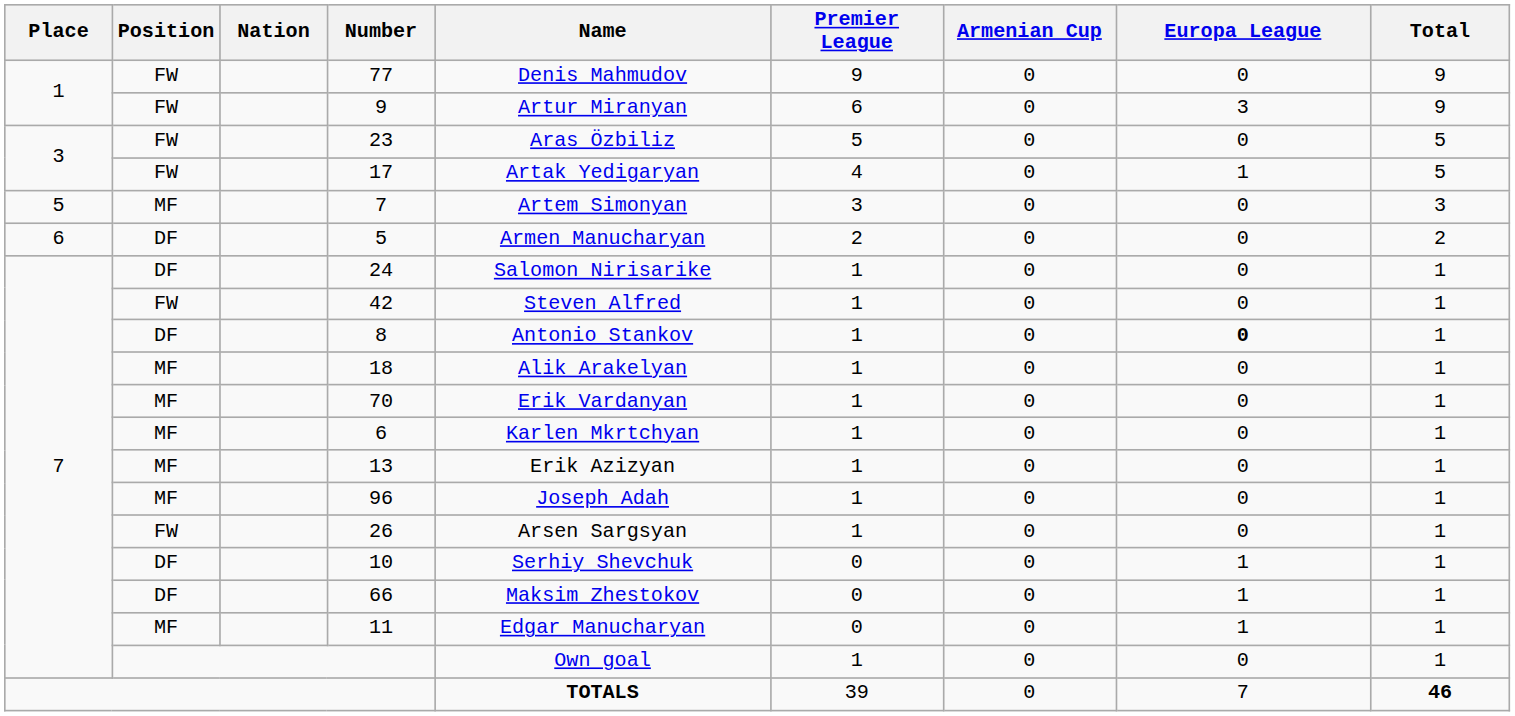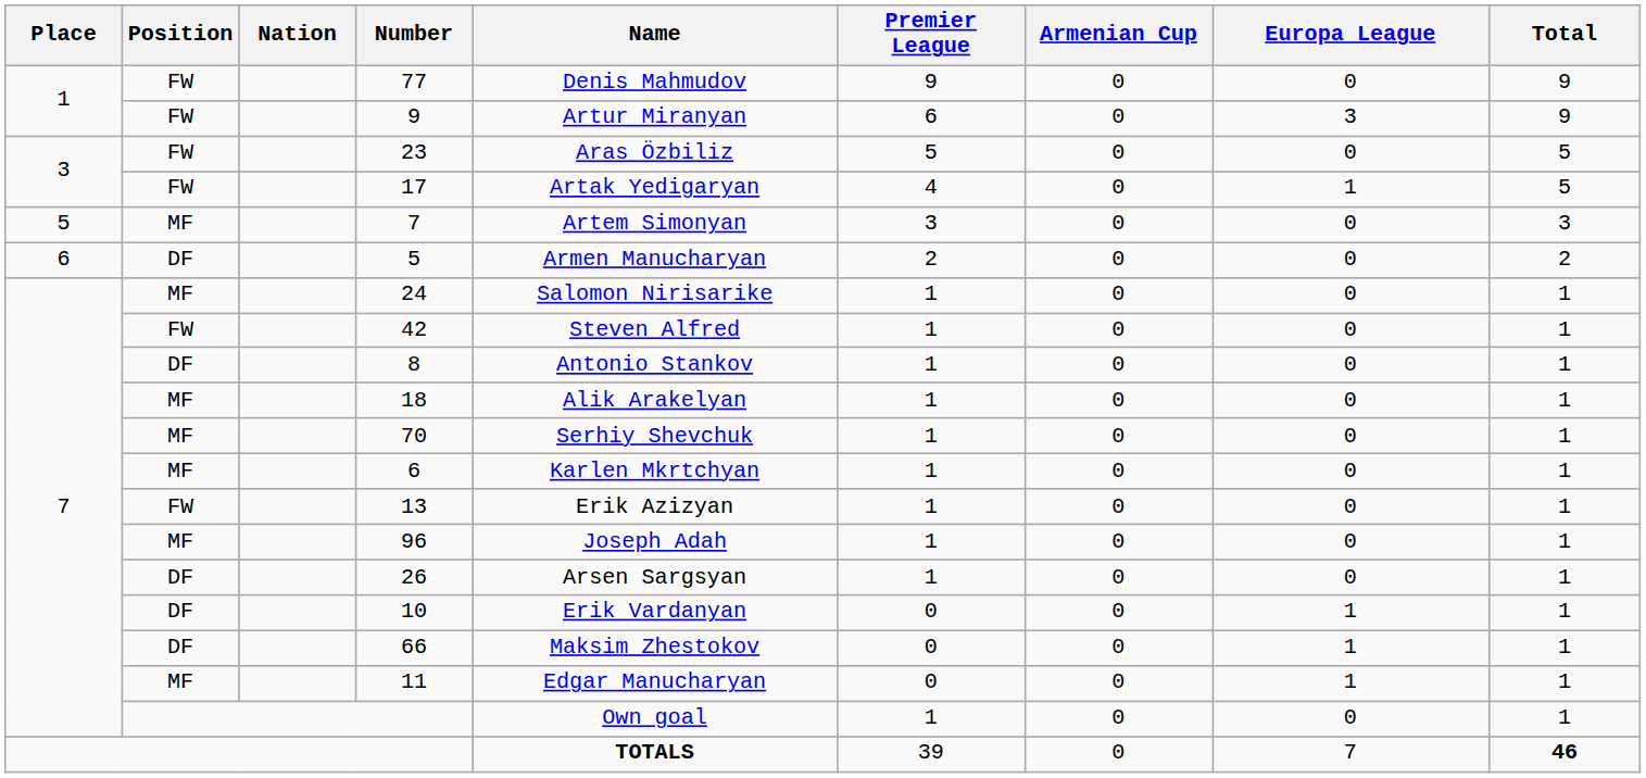 <table class="wikitable" style="font-size: 95%; text-align: center;">
 <tr>
 <th width=60>Place</th>
 <th width=60>Position</th>
 <th width=60>Nation</th>
 <th width=60>Number</th>
 <th width=200>Name</th>
 <th width=100><a href='#'>Premier League</a></th>
 <th width=100><a href='#'>Armenian Cup</a></th>
 <th width=150><a href='#'>Europa League</a></th>
 <th width=80><strong>Total</strong></th>
 </tr>
 <tr>
 <td rowspan="2">1</td>
 <td>FW</td>
 <td></td>
 <td>77</td>
 <td><a href='#'>Denis Mahmudov</a></td>
 <td>9</td>
 <td>0</td>
 <td>0</td>
 <td>9</td>
 </tr>
 <tr>
 <td>FW</td>
 <td></td>
 <td>9</td>
 <td><a href='#'>Artur Miranyan</a></td>
 <td>6</td>
 <td>0</td>
 <td>3</td>
 <td>9</td>
 </tr>
 <tr>
 <td rowspan="2">3</td>
 <td>FW</td>
 <td></td>
 <td>23</td>
 <td><a href='#'>Aras Özbiliz</a></td>
 <td>5</td>
 <td>0</td>
 <td>0</td>
 <td>5</td>
 </tr>
 <tr>
 <td>FW</td>
 <td></td>
 <td>17</td>
 <td><a href='#'>Artak Yedigaryan</a></td>
 <td>4</td>
 <td>0</td>
 <td>1</td>
 <td>5</td>
 </tr>
 <tr>
 <td>5</td>
 <td>MF</td>
 <td></td>
 <td>7</td>
 <td><a href='#'>Artem Simonyan</a></td>
 <td>3</td>
 <td>0</td>
 <td>0</td>
 <td>3</td>
 </tr>
 <tr>
 <td>6</td>
 <td>DF</td>
 <td></td>
 <td>5</td>
 <td><a href='#'>Armen Manucharyan</a></td>
 <td>2</td>
 <td>0</td>
 <td>0</td>
 <td>2</td>
 </tr>
 <tr>
 <td rowspan="13">7</td>
-<td>DF</td>
+<td>MF</td>
 <td></td>
 <td>24</td>
 <td><a href='#'>Salomon Nirisarike</a></td>
 <td>1</td>
 <td>0</td>
 <td>0</td>
 <td>1</td>
 </tr>
 <tr>
 <td>FW</td>
 <td></td>
 <td>42</td>
 <td><a href='#'>Steven Alfred</a></td>
 <td>1</td>
 <td>0</td>
 <td>0</td>
 <td>1</td>
 </tr>
 <tr>
 <td>DF</td>
 <td></td>
 <td>8</td>
 <td><a href='#'>Antonio Stankov</a></td>
 <td>1</td>
 <td>0</td>
-<td><strong>0</strong></td>
+<td>0</td>
 <td>1</td>
 </tr>
 <tr>
 <td>MF</td>
 <td></td>
 <td>18</td>
 <td><a href='#'>Alik Arakelyan</a></td>
 <td>1</td>
 <td>0</td>
 <td>0</td>
 <td>1</td>
 </tr>
 <tr>
 <td>MF</td>
 <td></td>
 <td>70</td>
-<td><a href='#'>Erik Vardanyan</a></td>
+<td><a href='#'>Serhiy Shevchuk</a></td>
 <td>1</td>
 <td>0</td>
 <td>0</td>
 <td>1</td>
 </tr>
 <tr>
 <td>MF</td>
 <td></td>
 <td>6</td>
 <td><a href='#'>Karlen Mkrtchyan</a></td>
 <td>1</td>
 <td>0</td>
 <td>0</td>
 <td>1</td>
 </tr>
 <tr>
-<td>MF</td>
+<td>FW</td>
 <td></td>
 <td>13</td>
 <td>Erik Azizyan</td>
 <td>1</td>
 <td>0</td>
 <td>0</td>
 <td>1</td>
 </tr>
 <tr>
 <td>MF</td>
 <td></td>
 <td>96</td>
 <td><a href='#'>Joseph Adah</a></td>
 <td>1</td>
 <td>0</td>
 <td>0</td>
 <td>1</td>
 </tr>
 <tr>
-<td>FW</td>
+<td>DF</td>
 <td></td>
 <td>26</td>
 <td>Arsen Sargsyan</td>
 <td>1</td>
 <td>0</td>
 <td>0</td>
 <td>1</td>
 </tr>
 <tr>
 <td>DF</td>
 <td></td>
 <td>10</td>
-<td><a href='#'>Serhiy Shevchuk</a></td>
+<td><a href='#'>Erik Vardanyan</a></td>
 <td>0</td>
 <td>0</td>
 <td>1</td>
 <td>1</td>
 </tr>
 <tr>
 <td>DF</td>
 <td></td>
 <td>66</td>
 <td><a href='#'>Maksim Zhestokov</a></td>
 <td>0</td>
 <td>0</td>
 <td>1</td>
 <td>1</td>
 </tr>
 <tr>
 <td>MF</td>
 <td></td>
 <td>11</td>
 <td><a href='#'>Edgar Manucharyan</a></td>
 <td>0</td>
 <td>0</td>
 <td>1</td>
 <td>1</td>
 </tr>
 <tr>
 <td colspan="3"></td>
 <td><a href='#'>Own goal</a></td>
 <td>1</td>
 <td>0</td>
 <td>0</td>
 <td>1</td>
 </tr>
 <tr>
 <td colspan="4"></td>
 <td><strong>TOTALS</strong></td>
 <td>39</td>
 <td>0</td>
 <td>7</td>
 <td><strong>46</strong></td>
 </tr>
 </table>
